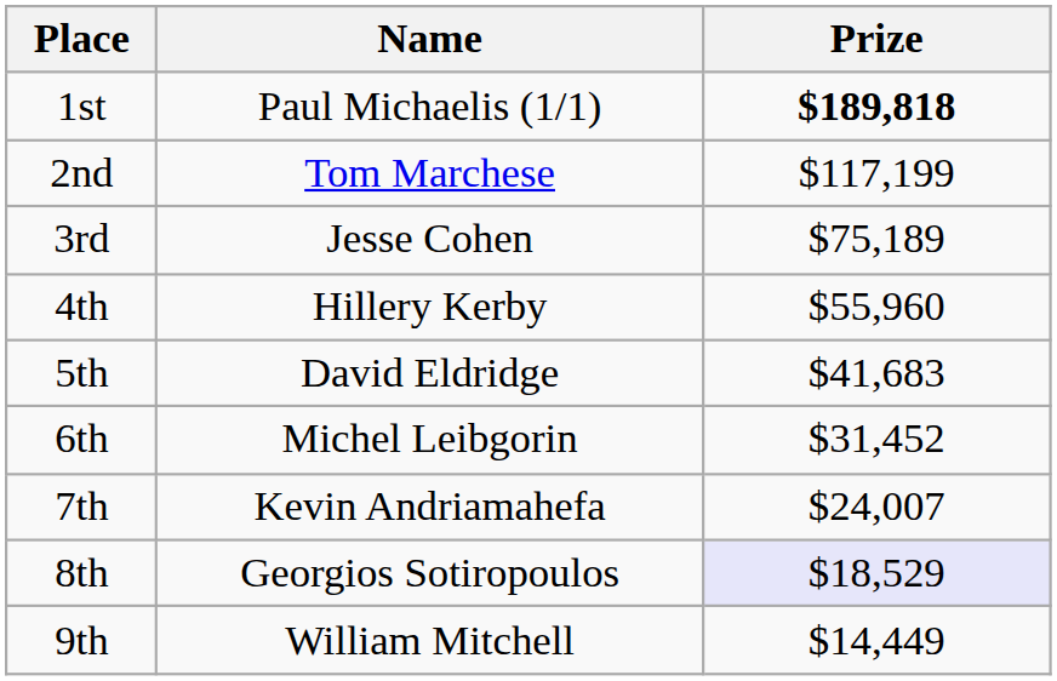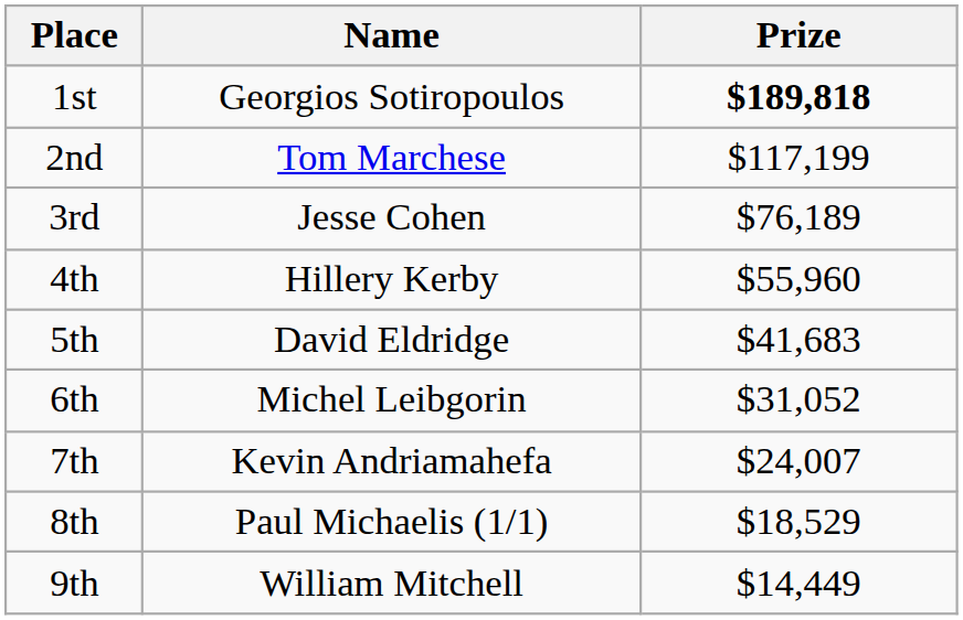 <table class="wikitable">
 <tr>
 <th width="50">Place</th>
 <th width="200">Name</th>
 <th width="125">Prize</th>
 </tr>
 <tr>
 <td align = "center">1st</td>
-<td align = "center">Paul Michaelis (1/1)</td>
+<td align = "center">Georgios Sotiropoulos</td>
 <td align = "center"><strong>$189,818</strong></td>
 </tr>
 <tr>
 <td align = "center">2nd</td>
 <td align = "center"><a href='#'>Tom Marchese</a></td>
 <td align = "center">$117,199</td>
 </tr>
 <tr>
 <td align = "center">3rd</td>
 <td align = "center">Jesse Cohen</td>
-<td align = "center">$75,189</td>
+<td align = "center">$76,189</td>
 </tr>
 <tr>
 <td align = "center">4th</td>
 <td align = "center">Hillery Kerby</td>
 <td align = "center">$55,960</td>
 </tr>
 <tr>
 <td align = "center">5th</td>
 <td align = "center">David Eldridge</td>
 <td align = "center">$41,683</td>
 </tr>
 <tr>
 <td align = "center">6th</td>
 <td align = "center">Michel Leibgorin</td>
-<td align = "center">$31,452</td>
+<td align = "center">$31,052</td>
 </tr>
 <tr>
 <td align = "center">7th</td>
 <td align = "center">Kevin Andriamahefa</td>
 <td align = "center">$24,007</td>
 </tr>
 <tr>
 <td align = "center">8th</td>
-<td align = "center">Georgios Sotiropoulos</td>
-<td align = "center" style="background: lavender;">$18,529</td>
+<td align = "center">Paul Michaelis (1/1)</td>
+<td align = "center">$18,529</td>
 </tr>
 <tr>
 <td align = "center">9th</td>
 <td align = "center">William Mitchell</td>
 <td align = "center">$14,449</td>
 </tr>
 </table>
